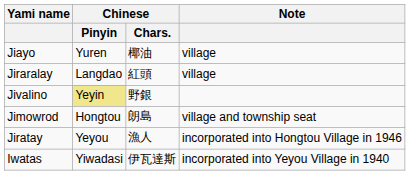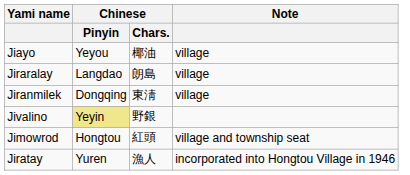 <table class="wikitable">
 <tr>
 <th>Yami name</th>
 <th colspan="2">Chinese</th>
 <th>Note</th>
 </tr>
 <tr>
 <th></th>
 <th>Pinyin</th>
 <th>Chars.</th>
 <th></th>
 </tr>
 <tr>
 <td>Jiayo</td>
-<td>Yuren</td>
+<td>Yeyou</td>
 <td>椰油</td>
 <td>village</td>
 </tr>
 <tr>
 <td>Jiraralay</td>
 <td>Langdao</td>
-<td>紅頭</td>
+<td>朗島</td>
+<td>village</td>
+</tr>
+<tr>
+<td>Jiranmilek</td>
+<td>Dongqing</td>
+<td>東淸</td>
 <td>village</td>
 </tr>
 <tr>
 <td>Jivalino</td>
 <td style="background: khaki;">Yeyin</td>
 <td>野銀</td>
 <td></td>
 </tr>
 <tr>
 <td>Jimowrod</td>
 <td>Hongtou</td>
-<td>朗島</td>
+<td>紅頭</td>
 <td>village and township seat</td>
 </tr>
 <tr>
 <td>Jiratay</td>
-<td>Yeyou</td>
+<td>Yuren</td>
 <td>漁人</td>
 <td>incorporated into Hongtou Village in 1946</td>
 </tr>
-<tr>
-<td>Iwatas</td>
-<td>Yiwadasi</td>
-<td>伊瓦達斯</td>
-<td>incorporated into Yeyou Village in 1940</td>
-</tr>
 </table>
